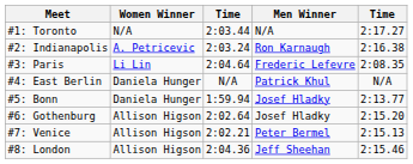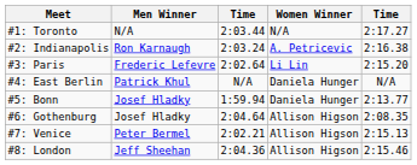 <table class=wikitable>
 <tr>
 <th>Meet</th>
+<th>Men Winner</th>
+<th>Time</th>
 <th>Women Winner</th>
-<th>Time</th>
-<th>Men Winner</th>
 <th>Time</th>
 </tr>
 <tr>
 <td>#1: Toronto</td>
 <td>N/A</td>
 <td align=center>2:03.44</td>
 <td>N/A</td>
 <td align=center>2:17.27</td>
 </tr>
 <tr>
 <td>#2: Indianapolis</td>
+<td> <a href='#'>Ron Karnaugh</a></td>
+<td align=center>2:03.24</td>
 <td> <a href='#'>A. Petricevic</a></td>
-<td align=center>2:03.24</td>
-<td> <a href='#'>Ron Karnaugh</a></td>
 <td align=center>2:16.38</td>
 </tr>
 <tr>
 <td>#3: Paris</td>
+<td> <a href='#'>Frederic Lefevre</a></td>
+<td align=center>2:02.64</td>
 <td> <a href='#'>Li Lin</a></td>
-<td align=center>2:04.64</td>
-<td> <a href='#'>Frederic Lefevre</a></td>
-<td align=center>2:08.35</td>
+<td align=center>2:15.20</td>
 </tr>
 <tr>
 <td>#4: East Berlin</td>
+<td> <a href='#'>Patrick Khul</a></td>
+<td align=center>N/A</td>
 <td> Daniela Hunger</td>
-<td align=center>N/A</td>
-<td> <a href='#'>Patrick Khul</a></td>
 <td align=center>N/A</td>
 </tr>
 <tr>
 <td>#5: Bonn</td>
+<td> <a href='#'>Josef Hladky</a></td>
+<td align=center>1:59.94</td>
 <td> Daniela Hunger</td>
-<td align=center>1:59.94</td>
-<td> <a href='#'>Josef Hladky</a></td>
 <td align=center>2:13.77</td>
 </tr>
 <tr>
 <td>#6: Gothenburg</td>
+<td> Josef Hladky</td>
+<td align=center>2:04.64</td>
 <td> Allison Higson</td>
-<td align=center>2:02.64</td>
-<td> Josef Hladky</td>
-<td align=center>2:15.20</td>
+<td align=center>2:08.35</td>
 </tr>
 <tr>
 <td>#7: Venice</td>
+<td> <a href='#'>Peter Bermel</a></td>
+<td align=center>2:02.21</td>
 <td> Allison Higson</td>
-<td align=center>2:02.21</td>
-<td> <a href='#'>Peter Bermel</a></td>
 <td align=center>2:15.13</td>
 </tr>
 <tr>
 <td>#8: London</td>
+<td> <a href='#'>Jeff Sheehan</a></td>
+<td align=center>2:04.36</td>
 <td> Allison Higson</td>
-<td align=center>2:04.36</td>
-<td> <a href='#'>Jeff Sheehan</a></td>
 <td align=center>2:15.46</td>
 </tr>
 </table>
